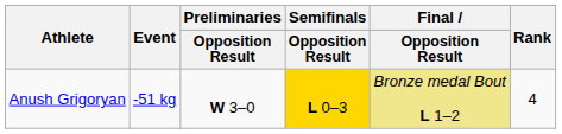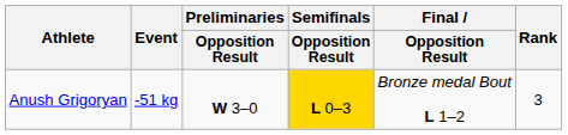 <table class="wikitable" style="font-size:90%;">
 <tr>
 <th rowspan=2>Athlete</th>
 <th rowspan=2>Event</th>
 <th>Preliminaries</th>
 <th>Semifinals</th>
 <th>Final / </th>
 <th rowspan=2>Rank</th>
 </tr>
 <tr style="font-size:95%">
 <th>Opposition<br>Result</th>
 <th>Opposition<br>Result</th>
 <th>Opposition<br>Result</th>
 </tr>
 <tr align=center>
 <td align=left><a href='#'>Anush Grigoryan</a></td>
 <td align=left><a href='#'>-51 kg</a></td>
 <td><br><strong>W</strong> 3–0</td>
 <td style="background: gold;"><br><strong>L</strong> 0–3</td>
-<td style="background: khaki;"><em>Bronze medal Bout</em><br><br><strong>L</strong> 1–2</td>
-<td>4</td>
+<td><em>Bronze medal Bout</em><br><br><strong>L</strong> 1–2</td>
+<td>3</td>
 </tr>
 </table>
